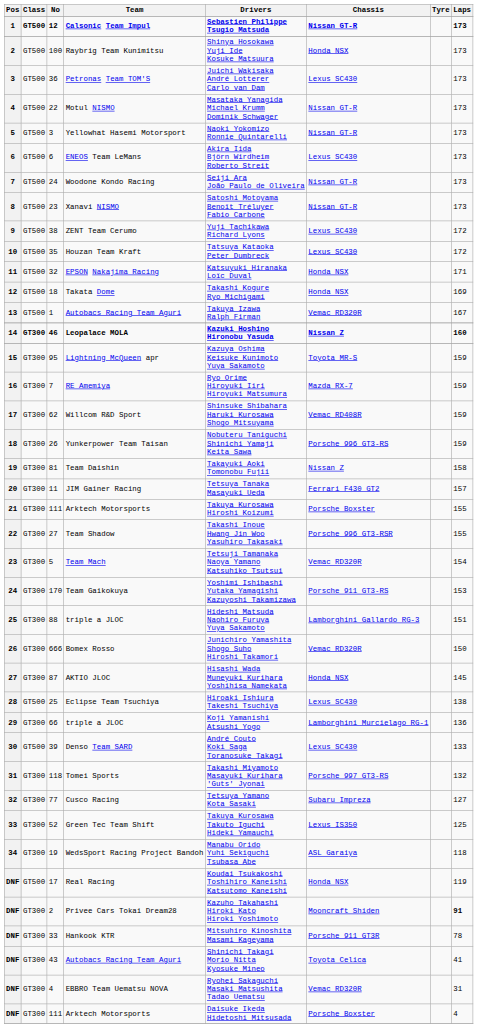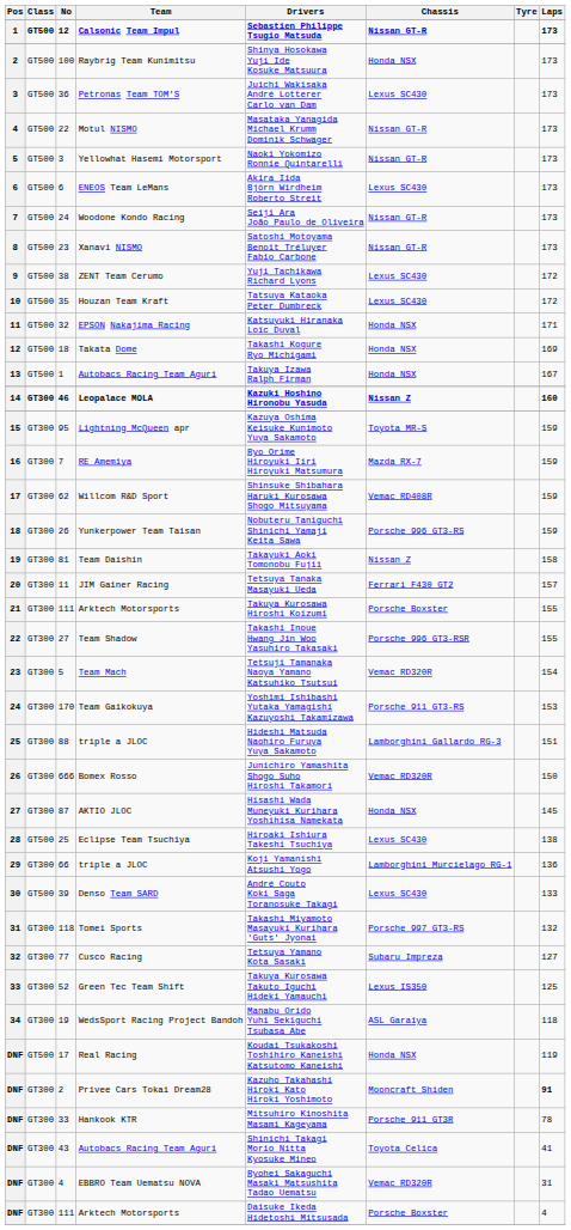 <table class="wikitable" style="font-size: 95%;">
 <tr>
 <th>Pos</th>
 <th>Class</th>
 <th>No</th>
 <th>Team</th>
 <th>Drivers</th>
 <th>Chassis</th>
 <th>Tyre</th>
 <th>Laps</th>
 </tr>
 <tr>
 </tr>
 <tr style="font-weight:bold">
 <th>1</th>
 <td>GT500</td>
 <td>12</td>
 <td><a href='#'>Calsonic</a> <a href='#'>Team Impul</a></td>
 <td> <a href='#'>Sebastien Philippe</a><br> <a href='#'>Tsugio Matsuda</a></td>
 <td><a href='#'>Nissan GT-R</a></td>
 <td></td>
 <td>173</td>
 </tr>
 <tr style="font-weight:bold">
 </tr>
 <tr>
 <th>2</th>
 <td>GT500</td>
 <td>100</td>
 <td>Raybrig Team Kunimitsu</td>
 <td> <a href='#'>Shinya Hosokawa</a><br> <a href='#'>Yuji Ide</a><br> <a href='#'>Kosuke Matsuura</a></td>
 <td><a href='#'>Honda NSX</a></td>
 <td></td>
 <td>173</td>
 </tr>
 <tr>
 <th>3</th>
 <td>GT500</td>
 <td>36</td>
 <td><a href='#'>Petronas</a> <a href='#'>Team TOM'S</a></td>
 <td> <a href='#'>Juichi Wakisaka</a><br> <a href='#'>André Lotterer</a><br> <a href='#'>Carlo van Dam</a></td>
 <td><a href='#'>Lexus SC430</a></td>
 <td></td>
 <td>173</td>
 </tr>
 <tr>
 <th>4</th>
 <td>GT500</td>
 <td>22</td>
 <td>Motul <a href='#'>NISMO</a></td>
 <td> <a href='#'>Masataka Yanagida</a><br> <a href='#'>Michael Krumm</a><br> <a href='#'>Dominik Schwager</a></td>
 <td><a href='#'>Nissan GT-R</a></td>
 <td></td>
 <td>173</td>
 </tr>
 <tr>
 <th>5</th>
 <td>GT500</td>
 <td>3</td>
 <td>Yellowhat Hasemi Motorsport</td>
 <td> <a href='#'>Naoki Yokomizo</a><br> <a href='#'>Ronnie Quintarelli</a></td>
 <td><a href='#'>Nissan GT-R</a></td>
 <td></td>
 <td>173</td>
 </tr>
 <tr>
 <th>6</th>
 <td>GT500</td>
 <td>6</td>
 <td><a href='#'>ENEOS</a> Team LeMans</td>
 <td> <a href='#'>Akira Iida</a><br> <a href='#'>Björn Wirdheim</a><br> <a href='#'>Roberto Streit</a></td>
 <td><a href='#'>Lexus SC430</a></td>
 <td></td>
 <td>173</td>
 </tr>
 <tr>
 <th>7</th>
 <td>GT500</td>
 <td>24</td>
 <td>Woodone Kondo Racing</td>
 <td> <a href='#'>Seiji Ara</a><br> <a href='#'>João Paulo de Oliveira</a></td>
 <td><a href='#'>Nissan GT-R</a></td>
 <td></td>
 <td>173</td>
 </tr>
 <tr>
 <th>8</th>
 <td>GT500</td>
 <td>23</td>
 <td>Xanavi <a href='#'>NISMO</a></td>
 <td> <a href='#'>Satoshi Motoyama</a><br> <a href='#'>Benoît Tréluyer</a><br> <a href='#'>Fabio Carbone</a></td>
 <td><a href='#'>Nissan GT-R</a></td>
 <td></td>
 <td>173</td>
 </tr>
 <tr>
 <th>9</th>
 <td>GT500</td>
 <td>38</td>
 <td>ZENT Team Cerumo</td>
 <td> <a href='#'>Yuji Tachikawa</a><br> <a href='#'>Richard Lyons</a></td>
 <td><a href='#'>Lexus SC430</a></td>
 <td></td>
 <td>172</td>
 </tr>
 <tr>
 <th>10</th>
 <td>GT500</td>
 <td>35</td>
 <td>Houzan Team Kraft</td>
 <td> <a href='#'>Tatsuya Kataoka</a><br> <a href='#'>Peter Dumbreck</a></td>
 <td><a href='#'>Lexus SC430</a></td>
 <td></td>
 <td>172</td>
 </tr>
 <tr>
 <th>11</th>
 <td>GT500</td>
 <td>32</td>
 <td><a href='#'>EPSON</a> <a href='#'>Nakajima Racing</a></td>
 <td> <a href='#'>Katsuyuki Hiranaka</a><br> <a href='#'>Loïc Duval</a></td>
 <td><a href='#'>Honda NSX</a></td>
 <td></td>
 <td>171</td>
 </tr>
 <tr>
 <th>12</th>
 <td>GT500</td>
 <td>18</td>
 <td>Takata <a href='#'>Dome</a></td>
 <td> <a href='#'>Takashi Kogure</a><br> <a href='#'>Ryo Michigami</a></td>
 <td><a href='#'>Honda NSX</a></td>
 <td></td>
 <td>169</td>
 </tr>
 <tr>
 <th>13</th>
 <td>GT500</td>
 <td>1</td>
 <td><a href='#'>Autobacs Racing Team Aguri</a></td>
 <td> <a href='#'>Takuya Izawa</a><br> <a href='#'>Ralph Firman</a></td>
-<td><a href='#'>Vemac RD320R</a></td>
+<td><a href='#'>Honda NSX</a></td>
 <td></td>
 <td>167</td>
 </tr>
 <tr>
 </tr>
 <tr style="font-weight:bold">
 <th>14</th>
 <td>GT300</td>
 <td>46</td>
 <td>Leopalace MOLA</td>
 <td> <a href='#'>Kazuki Hoshino</a><br> <a href='#'>Hironobu Yasuda</a></td>
 <td><a href='#'>Nissan Z</a></td>
 <td></td>
 <td>160</td>
 </tr>
 <tr style="font-weight:bold">
 </tr>
 <tr>
 <th>15</th>
 <td>GT300</td>
 <td>95</td>
 <td><a href='#'>Lightning McQueen</a> apr</td>
 <td> <a href='#'>Kazuya Oshima</a><br> <a href='#'>Keisuke Kunimoto</a><br> <a href='#'>Yuya Sakamoto</a></td>
 <td><a href='#'>Toyota MR-S</a></td>
 <td></td>
 <td>159</td>
 </tr>
 <tr>
 <th>16</th>
 <td>GT300</td>
 <td>7</td>
 <td><a href='#'>RE Amemiya</a></td>
 <td> <a href='#'>Ryo Orime</a><br> <a href='#'>Hiroyuki Iiri</a><br> <a href='#'>Hiroyuki Matsumura</a></td>
 <td><a href='#'>Mazda RX-7</a></td>
 <td></td>
 <td>159</td>
 </tr>
 <tr>
 <th>17</th>
 <td>GT300</td>
 <td>62</td>
 <td>Willcom R&D Sport</td>
 <td> <a href='#'>Shinsuke Shibahara</a><br> <a href='#'>Haruki Kurosawa</a><br> <a href='#'>Shogo Mitsuyama</a></td>
 <td><a href='#'>Vemac RD408R</a></td>
 <td></td>
 <td>159</td>
 </tr>
 <tr>
 <th>18</th>
 <td>GT300</td>
 <td>26</td>
 <td>Yunkerpower Team Taisan</td>
 <td> <a href='#'>Nobuteru Taniguchi</a><br> <a href='#'>Shinichi Yamaji</a><br> <a href='#'>Keita Sawa</a></td>
 <td><a href='#'>Porsche 996 GT3-RS</a></td>
 <td></td>
 <td>159</td>
 </tr>
 <tr>
 <th>19</th>
 <td>GT300</td>
 <td>81</td>
 <td>Team Daishin</td>
 <td> <a href='#'>Takayuki Aoki</a><br> <a href='#'>Tomonobu Fujii</a></td>
 <td><a href='#'>Nissan Z</a></td>
 <td></td>
 <td>158</td>
 </tr>
 <tr>
 <th>20</th>
 <td>GT300</td>
 <td>11</td>
 <td>JIM Gainer Racing</td>
 <td> <a href='#'>Tetsuya Tanaka</a><br> <a href='#'>Masayuki Ueda</a></td>
 <td><a href='#'>Ferrari F430 GT2</a></td>
 <td></td>
 <td>157</td>
 </tr>
 <tr>
 <th>21</th>
 <td>GT300</td>
 <td>111</td>
 <td>Arktech Motorsports</td>
 <td> <a href='#'>Takuya Kurosawa</a><br> <a href='#'>Hiroshi Koizumi</a></td>
 <td><a href='#'>Porsche Boxster</a></td>
 <td></td>
 <td>155</td>
 </tr>
 <tr>
 <th>22</th>
 <td>GT300</td>
 <td>27</td>
 <td>Team Shadow</td>
 <td> <a href='#'>Takashi Inoue</a><br> <a href='#'>Hwang Jin Woo</a><br> <a href='#'>Yasuhiro Takasaki</a></td>
 <td><a href='#'>Porsche 996 GT3-RSR</a></td>
 <td></td>
 <td>155</td>
 </tr>
 <tr>
 <th>23</th>
 <td>GT300</td>
 <td>5</td>
 <td><a href='#'>Team Mach</a></td>
 <td> <a href='#'>Tetsuji Tamanaka</a><br> <a href='#'>Naoya Yamano</a><br> <a href='#'>Katsuhiko Tsutsui</a></td>
 <td><a href='#'>Vemac RD320R</a></td>
 <td></td>
 <td>154</td>
 </tr>
 <tr>
 <th>24</th>
 <td>GT300</td>
 <td>170</td>
 <td>Team Gaikokuya</td>
 <td> <a href='#'>Yoshimi Ishibashi</a><br> <a href='#'>Yutaka Yamagishi</a><br> <a href='#'>Kazuyoshi Takamizawa</a></td>
 <td><a href='#'>Porsche 911 GT3-RS</a></td>
 <td></td>
 <td>153</td>
 </tr>
 <tr>
 <th>25</th>
 <td>GT300</td>
 <td>88</td>
 <td>triple a JLOC</td>
 <td> <a href='#'>Hideshi Matsuda</a><br> <a href='#'>Naohiro Furuya</a><br> <a href='#'>Yuya Sakamoto</a></td>
 <td><a href='#'>Lamborghini Gallardo RG-3</a></td>
 <td></td>
 <td>151</td>
 </tr>
 <tr>
 <th>26</th>
 <td>GT300</td>
 <td>666</td>
 <td>Bomex Rosso</td>
 <td> <a href='#'>Junichiro Yamashita</a><br> <a href='#'>Shogo Suho</a><br> <a href='#'>Hiroshi Takamori</a></td>
 <td><a href='#'>Vemac RD320R</a></td>
 <td></td>
 <td>150</td>
 </tr>
 <tr>
 <th>27</th>
 <td>GT300</td>
 <td>87</td>
 <td>AKTIO JLOC</td>
 <td> <a href='#'>Hisashi Wada</a><br> <a href='#'>Muneyuki Kurihara</a><br> <a href='#'>Yoshihisa Namekata</a></td>
 <td><a href='#'>Honda NSX</a></td>
 <td></td>
 <td>145</td>
 </tr>
 <tr>
 <th>28</th>
 <td>GT500</td>
 <td>25</td>
 <td>Eclipse Team Tsuchiya</td>
 <td> <a href='#'>Hiroaki Ishiura</a><br> <a href='#'>Takeshi Tsuchiya</a></td>
 <td><a href='#'>Lexus SC430</a></td>
 <td></td>
 <td>138</td>
 </tr>
 <tr>
 <th>29</th>
 <td>GT300</td>
 <td>66</td>
 <td>triple a JLOC</td>
 <td> <a href='#'>Koji Yamanishi</a><br> <a href='#'>Atsushi Yogo</a></td>
 <td><a href='#'>Lamborghini Murcielago RG-1</a></td>
 <td></td>
 <td>136</td>
 </tr>
 <tr>
 <th>30</th>
 <td>GT500</td>
 <td>39</td>
 <td>Denso <a href='#'>Team SARD</a></td>
 <td> <a href='#'>André Couto</a><br> <a href='#'>Koki Saga</a><br> <a href='#'>Toranosuke Takagi</a></td>
 <td><a href='#'>Lexus SC430</a></td>
 <td></td>
 <td>133</td>
 </tr>
 <tr>
 <th>31</th>
 <td>GT300</td>
 <td>118</td>
 <td>Tomei Sports</td>
 <td> <a href='#'>Takashi Miyamoto</a><br> <a href='#'>Masayuki Kurihara</a><br> <a href='#'>'Guts' Jyonai</a></td>
 <td><a href='#'>Porsche 997 GT3-RS</a></td>
 <td></td>
 <td>132</td>
 </tr>
 <tr>
 <th>32</th>
 <td>GT300</td>
 <td>77</td>
 <td>Cusco Racing</td>
 <td> <a href='#'>Tetsuya Yamano</a><br> <a href='#'>Kota Sasaki</a></td>
 <td><a href='#'>Subaru Impreza</a></td>
 <td></td>
 <td>127</td>
 </tr>
 <tr>
 <th>33</th>
 <td>GT300</td>
 <td>52</td>
 <td>Green Tec Team Shift</td>
 <td> <a href='#'>Takuya Kurosawa</a><br> <a href='#'>Takuto Iguchi</a><br> <a href='#'>Hideki Yamauchi</a></td>
 <td><a href='#'>Lexus IS350</a></td>
 <td></td>
 <td>125</td>
 </tr>
 <tr>
 <th>34</th>
 <td>GT300</td>
 <td>19</td>
 <td>WedsSport Racing Project Bandoh</td>
 <td> <a href='#'>Manabu Orido</a><br> <a href='#'>Yuhi Sekiguchi</a><br> <a href='#'>Tsubasa Abe</a></td>
 <td><a href='#'>ASL Garaiya</a></td>
 <td></td>
 <td>118</td>
 </tr>
 <tr>
 <th>DNF</th>
 <td>GT500</td>
 <td>17</td>
 <td>Real Racing</td>
 <td> <a href='#'>Koudai Tsukakoshi</a><br> <a href='#'>Toshihiro Kaneishi</a><br> <a href='#'>Katsutomo Kaneishi</a></td>
 <td><a href='#'>Honda NSX</a></td>
 <td></td>
 <td>119</td>
 </tr>
 <tr>
 <th>DNF</th>
 <td>GT300</td>
 <td>2</td>
 <td>Privee Cars Tokai Dream28</td>
 <td> <a href='#'>Kazuho Takahashi</a><br> <a href='#'>Hiroki Kato</a><br> <a href='#'>Hiroki Yoshimoto</a></td>
 <td><a href='#'>Mooncraft Shiden</a></td>
 <td></td>
 <td><strong>91</strong></td>
 </tr>
 <tr>
 <th>DNF</th>
 <td>GT300</td>
 <td>33</td>
 <td>Hankook KTR</td>
 <td> <a href='#'>Mitsuhiro Kinoshita</a><br> <a href='#'>Masami Kageyama</a></td>
 <td><a href='#'>Porsche 911 GT3R</a></td>
 <td></td>
 <td>78</td>
 </tr>
 <tr>
 <th>DNF</th>
 <td>GT300</td>
 <td>43</td>
 <td><a href='#'>Autobacs Racing Team Aguri</a></td>
 <td> <a href='#'>Shinichi Takagi</a><br> <a href='#'>Morio Nitta</a><br> <a href='#'>Kyosuke Mineo</a></td>
 <td><a href='#'>Toyota Celica</a></td>
 <td></td>
 <td>41</td>
 </tr>
 <tr>
 <th>DNF</th>
 <td>GT300</td>
 <td>4</td>
 <td>EBBRO Team Uematsu NOVA</td>
 <td> <a href='#'>Ryohei Sakaguchi</a><br> <a href='#'>Masaki Matsushita</a><br> <a href='#'>Tadao Uematsu</a></td>
 <td><a href='#'>Vemac RD320R</a></td>
 <td></td>
 <td>31</td>
 </tr>
 <tr>
 <th>DNF</th>
 <td>GT300</td>
 <td>111</td>
 <td>Arktech Motorsports</td>
 <td> <a href='#'>Daisuke Ikeda</a><br> <a href='#'>Hidetoshi Mitsusada</a></td>
 <td><a href='#'>Porsche Boxster</a></td>
 <td></td>
 <td>4</td>
 </tr>
 <tr>
 </tr>
 </table>
